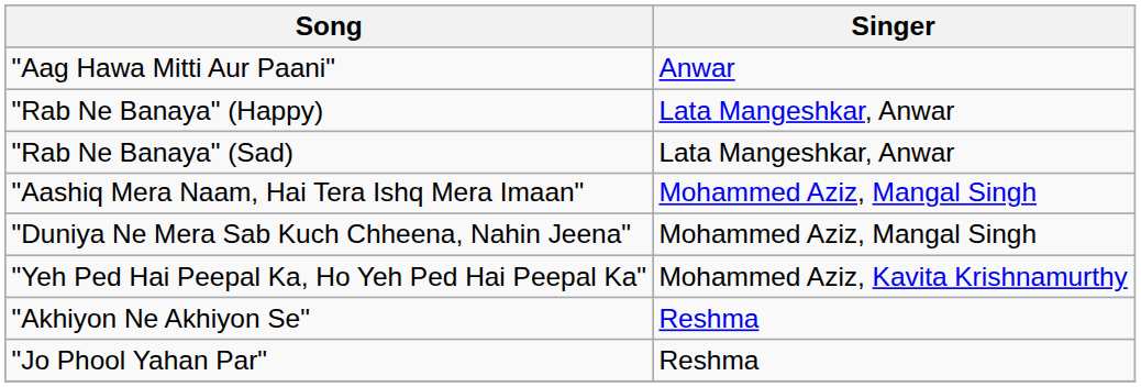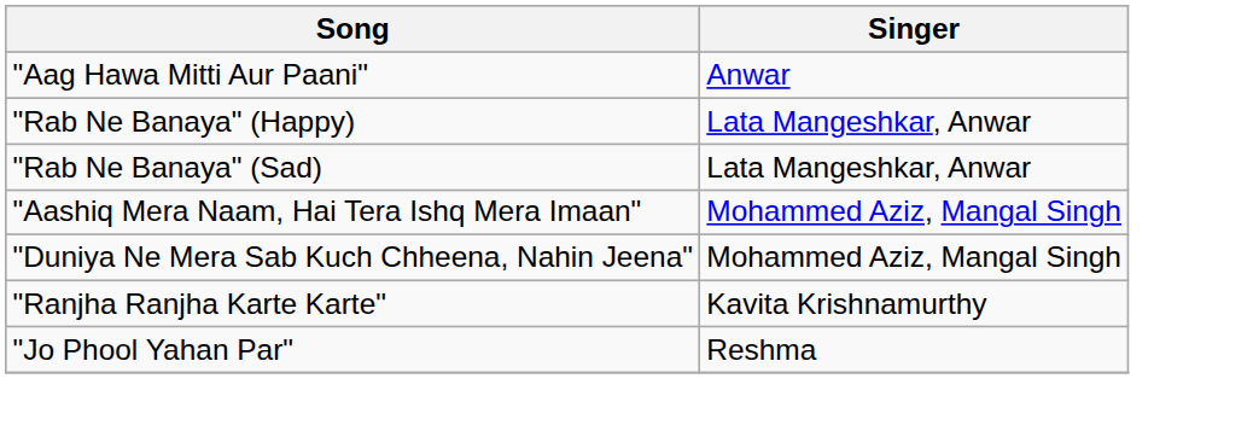 <table class="wikitable" style="font-size:92%">
 <tr>
 <th>Song</th>
 <th>Singer</th>
 </tr>
 <tr>
 <td>"Aag Hawa Mitti Aur Paani"</td>
 <td><a href='#'>Anwar</a></td>
 </tr>
 <tr>
 <td>"Rab Ne Banaya" (Happy)</td>
 <td><a href='#'>Lata Mangeshkar</a>, Anwar</td>
 </tr>
 <tr>
 <td>"Rab Ne Banaya" (Sad)</td>
 <td>Lata Mangeshkar, Anwar</td>
 </tr>
 <tr>
 <td>"Aashiq Mera Naam, Hai Tera Ishq Mera Imaan"</td>
 <td><a href='#'>Mohammed Aziz</a>, <a href='#'>Mangal Singh</a></td>
 </tr>
 <tr>
 <td>"Duniya Ne Mera Sab Kuch Chheena, Nahin Jeena"</td>
 <td>Mohammed Aziz, Mangal Singh</td>
 </tr>
 <tr>
-<td>"Yeh Ped Hai Peepal Ka, Ho Yeh Ped Hai Peepal Ka"</td>
-<td>Mohammed Aziz, <a href='#'>Kavita Krishnamurthy</a></td>
-</tr>
-<tr>
-<td>"Akhiyon Ne Akhiyon Se"</td>
-<td><a href='#'>Reshma</a></td>
+<td>"Ranjha Ranjha Karte Karte"</td>
+<td>Kavita Krishnamurthy</td>
 </tr>
 <tr>
 <td>"Jo Phool Yahan Par"</td>
 <td>Reshma</td>
 </tr>
 <tr>
 </tr>
 </table>
